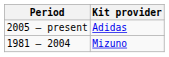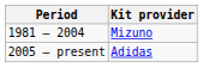 <table class="wikitable" style="text-align: left">
 <tr>
 <th>Period</th>
 <th>Kit provider</th>
 </tr>
 <tr>
+<td>1981 – 2004</td>
+<td><a href='#'>Mizuno</a></td>
+</tr>
+<tr>
 <td>2005 – present</td>
 <td><a href='#'>Adidas</a></td>
 </tr>
-<tr>
-<td>1981 – 2004</td>
-<td><a href='#'>Mizuno</a></td>
-</tr>
 </table>
